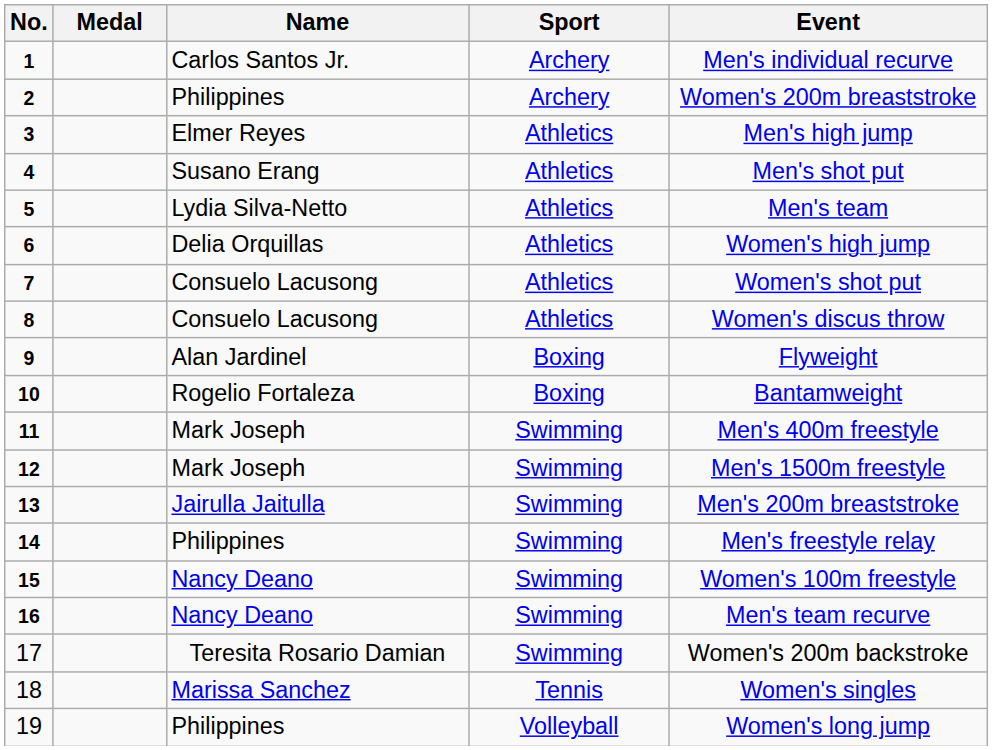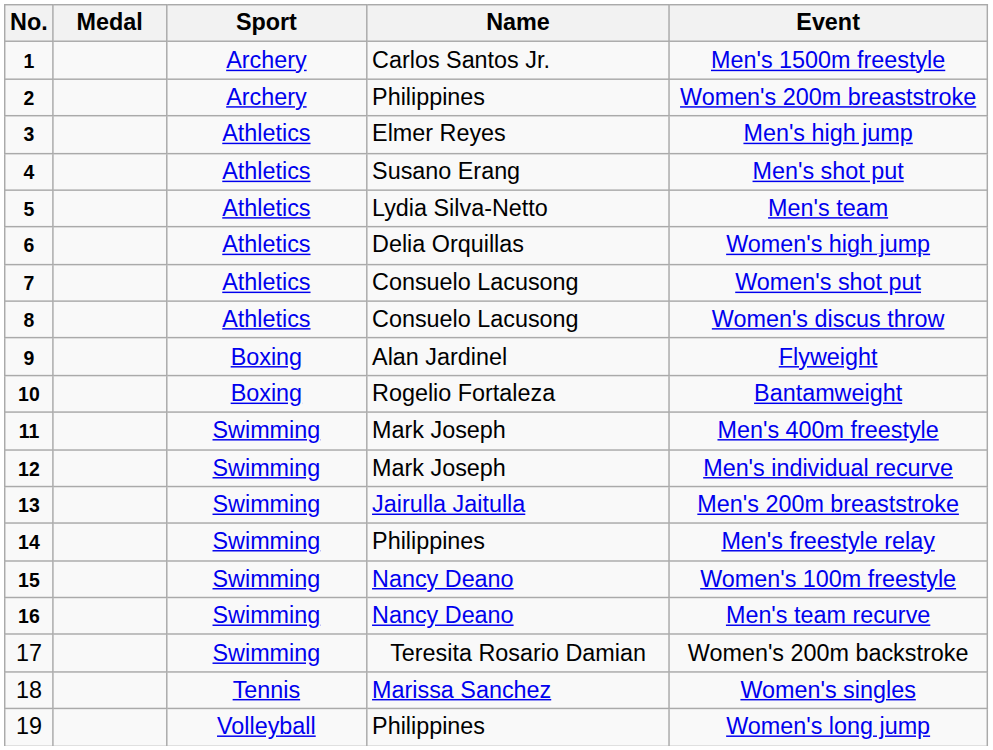 <table class="wikitable" style="font-size:100%; text-align:center;">
 <tr>
 <th width="10">No.</th>
 <th width="70">Medal</th>
+<th width="130">Sport</th>
 <th width="200">Name</th>
-<th width="130">Sport</th>
 <th width="210">Event</th>
 </tr>
 <tr>
 <td><small><strong>1</strong></small></td>
 <td></td>
+<td> <a href='#'>Archery</a></td>
 <td align=left>Carlos Santos Jr.</td>
-<td> <a href='#'>Archery</a></td>
-<td><a href='#'>Men's individual recurve</a></td>
+<td><a href='#'>Men's 1500m freestyle</a></td>
 </tr>
 <tr>
 <td><small><strong>2</strong></small></td>
 <td></td>
+<td> <a href='#'>Archery</a></td>
 <td align=left>Philippines</td>
-<td> <a href='#'>Archery</a></td>
 <td><a href='#'>Women's 200m breaststroke</a></td>
 </tr>
 <tr>
 <td><small><strong>3</strong></small></td>
 <td></td>
+<td> <a href='#'>Athletics</a></td>
 <td align=left>Elmer Reyes</td>
-<td> <a href='#'>Athletics</a></td>
 <td><a href='#'>Men's high jump</a></td>
 </tr>
 <tr>
 <td><small><strong>4</strong></small></td>
 <td></td>
+<td> <a href='#'>Athletics</a></td>
 <td align=left>Susano Erang</td>
-<td> <a href='#'>Athletics</a></td>
 <td><a href='#'>Men's shot put</a></td>
 </tr>
 <tr>
 <td><small><strong>5</strong></small></td>
 <td></td>
+<td> <a href='#'>Athletics</a></td>
 <td align=left>Lydia Silva-Netto</td>
-<td> <a href='#'>Athletics</a></td>
 <td><a href='#'>Men's team</a></td>
 </tr>
 <tr>
 <td><small><strong>6</strong></small></td>
 <td></td>
+<td> <a href='#'>Athletics</a></td>
 <td align=left>Delia Orquillas</td>
-<td> <a href='#'>Athletics</a></td>
 <td><a href='#'>Women's high jump</a></td>
 </tr>
 <tr>
 <td><small><strong>7</strong></small></td>
 <td></td>
+<td> <a href='#'>Athletics</a></td>
 <td align=left>Consuelo Lacusong</td>
-<td> <a href='#'>Athletics</a></td>
 <td><a href='#'>Women's shot put</a></td>
 </tr>
 <tr>
 <td><small><strong>8</strong></small></td>
 <td></td>
+<td> <a href='#'>Athletics</a></td>
 <td align=left>Consuelo Lacusong</td>
-<td> <a href='#'>Athletics</a></td>
 <td><a href='#'>Women's discus throw</a></td>
 </tr>
 <tr>
 <td><small><strong>9</strong></small></td>
 <td></td>
+<td> <a href='#'>Boxing</a></td>
 <td align=left>Alan Jardinel</td>
-<td> <a href='#'>Boxing</a></td>
 <td><a href='#'>Flyweight</a></td>
 </tr>
 <tr>
 <td><small><strong>10</strong></small></td>
 <td></td>
+<td> <a href='#'>Boxing</a></td>
 <td align=left>Rogelio Fortaleza</td>
-<td> <a href='#'>Boxing</a></td>
 <td><a href='#'>Bantamweight</a></td>
 </tr>
 <tr>
 <td><small><strong>11</strong></small></td>
 <td></td>
+<td> <a href='#'>Swimming</a></td>
 <td align=left>Mark Joseph</td>
-<td> <a href='#'>Swimming</a></td>
 <td><a href='#'>Men's 400m freestyle</a></td>
 </tr>
 <tr>
 <td><small><strong>12</strong></small></td>
 <td></td>
+<td> <a href='#'>Swimming</a></td>
 <td align=left>Mark Joseph</td>
-<td> <a href='#'>Swimming</a></td>
-<td><a href='#'>Men's 1500m freestyle</a></td>
+<td><a href='#'>Men's individual recurve</a></td>
 </tr>
 <tr>
 <td><small><strong>13</strong></small></td>
 <td></td>
+<td> <a href='#'>Swimming</a></td>
 <td align=left><a href='#'>Jairulla Jaitulla</a></td>
-<td> <a href='#'>Swimming</a></td>
 <td><a href='#'>Men's 200m breaststroke</a></td>
 </tr>
 <tr>
 <td><small><strong>14</strong></small></td>
 <td></td>
+<td> <a href='#'>Swimming</a></td>
 <td align=left>Philippines</td>
-<td> <a href='#'>Swimming</a></td>
 <td><a href='#'>Men's  freestyle relay</a></td>
 </tr>
 <tr>
 <td><small><strong>15</strong></small></td>
 <td></td>
+<td> <a href='#'>Swimming</a></td>
 <td align=left><a href='#'>Nancy Deano</a></td>
-<td> <a href='#'>Swimming</a></td>
 <td><a href='#'>Women's 100m freestyle</a></td>
 </tr>
 <tr>
 <td><small><strong>16</strong></small></td>
 <td></td>
+<td> <a href='#'>Swimming</a></td>
 <td align=left><a href='#'>Nancy Deano</a></td>
-<td> <a href='#'>Swimming</a></td>
 <td><a href='#'>Men's team recurve</a></td>
 </tr>
 <tr>
 <td>17</td>
 <td></td>
+<td> <a href='#'>Swimming</a></td>
 <td>Teresita Rosario Damian</td>
-<td> <a href='#'>Swimming</a></td>
 <td>Women's 200m backstroke</td>
 </tr>
 <tr>
 <td>18</td>
 <td></td>
+<td> <a href='#'>Tennis</a></td>
 <td align="left"><a href='#'>Marissa Sanchez</a></td>
-<td> <a href='#'>Tennis</a></td>
 <td><a href='#'>Women's singles</a></td>
 </tr>
 <tr>
 <td>19</td>
 <td></td>
+<td> <a href='#'>Volleyball</a></td>
 <td align="left">Philippines</td>
-<td> <a href='#'>Volleyball</a></td>
 <td><a href='#'>Women's long jump</a></td>
 </tr>
 </table>
